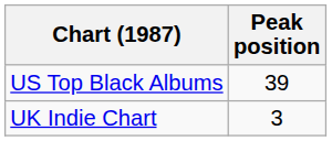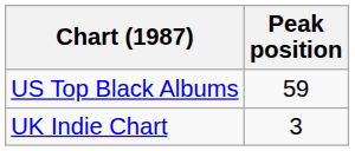 <table class="wikitable sortable">
 <tr>
 <th scope="col">Chart (1987)</th>
 <th scope="col">Peak<br>position</th>
 </tr>
 <tr>
 <td><a href='#'>US Top Black Albums</a></td>
-<td style="text-align:center;">39</td>
+<td style="text-align:center;">59</td>
 </tr>
 <tr>
 <td><a href='#'>UK Indie Chart</a></td>
 <td style="text-align:center;">3</td>
 </tr>
 </table>
